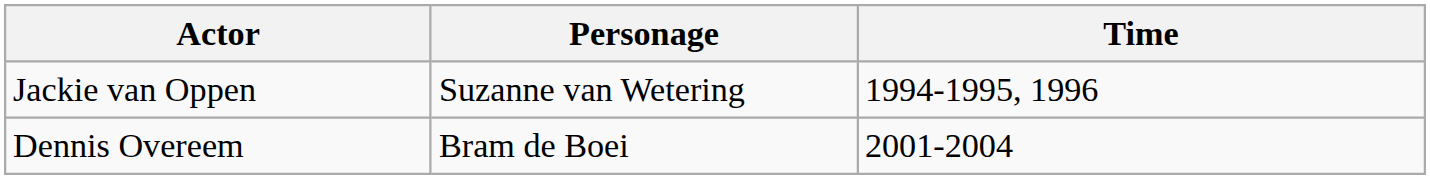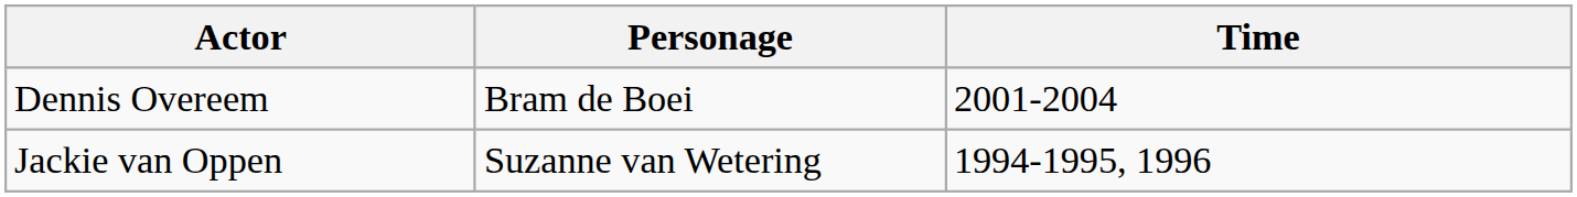 <table class="wikitable sortable" width="50%" style="font-size:95%">
 <tr>
 <th width="30%">Actor</th>
 <th width="30%">Personage</th>
 <th width="40%">Time</th>
 </tr>
 <tr>
+<td>Dennis Overeem</td>
+<td>Bram de Boei</td>
+<td>2001-2004</td>
+</tr>
+<tr>
 <td>Jackie van Oppen</td>
 <td>Suzanne van Wetering</td>
 <td>1994-1995, 1996</td>
 </tr>
-<tr>
-<td>Dennis Overeem</td>
-<td>Bram de Boei</td>
-<td>2001-2004</td>
-</tr>
 </table>
